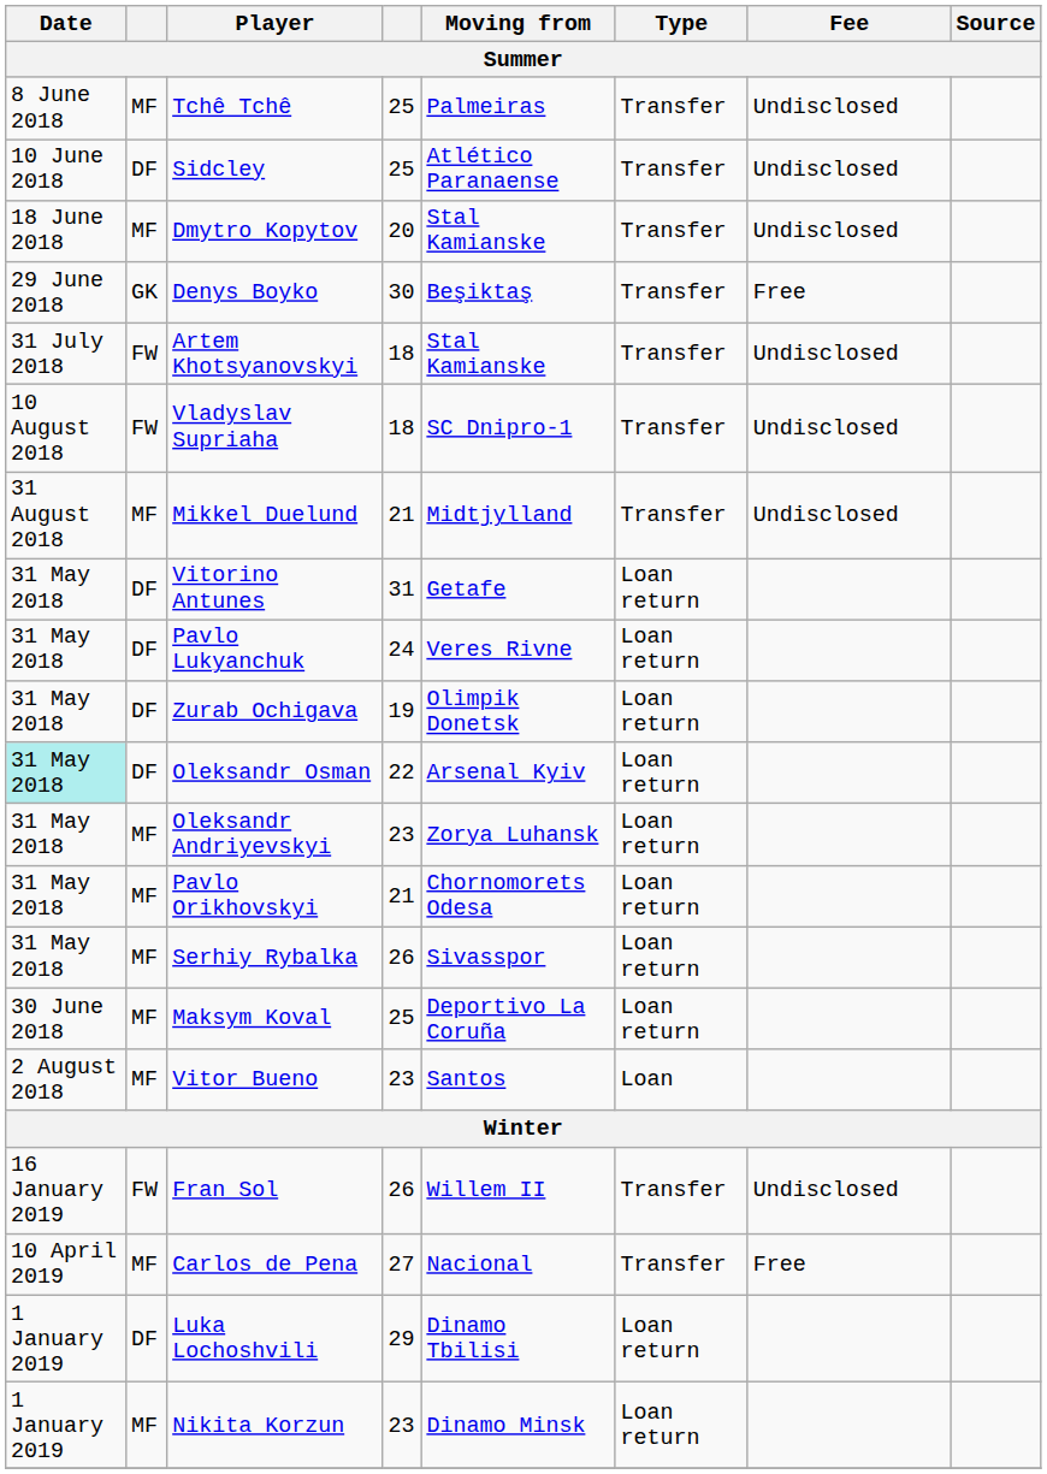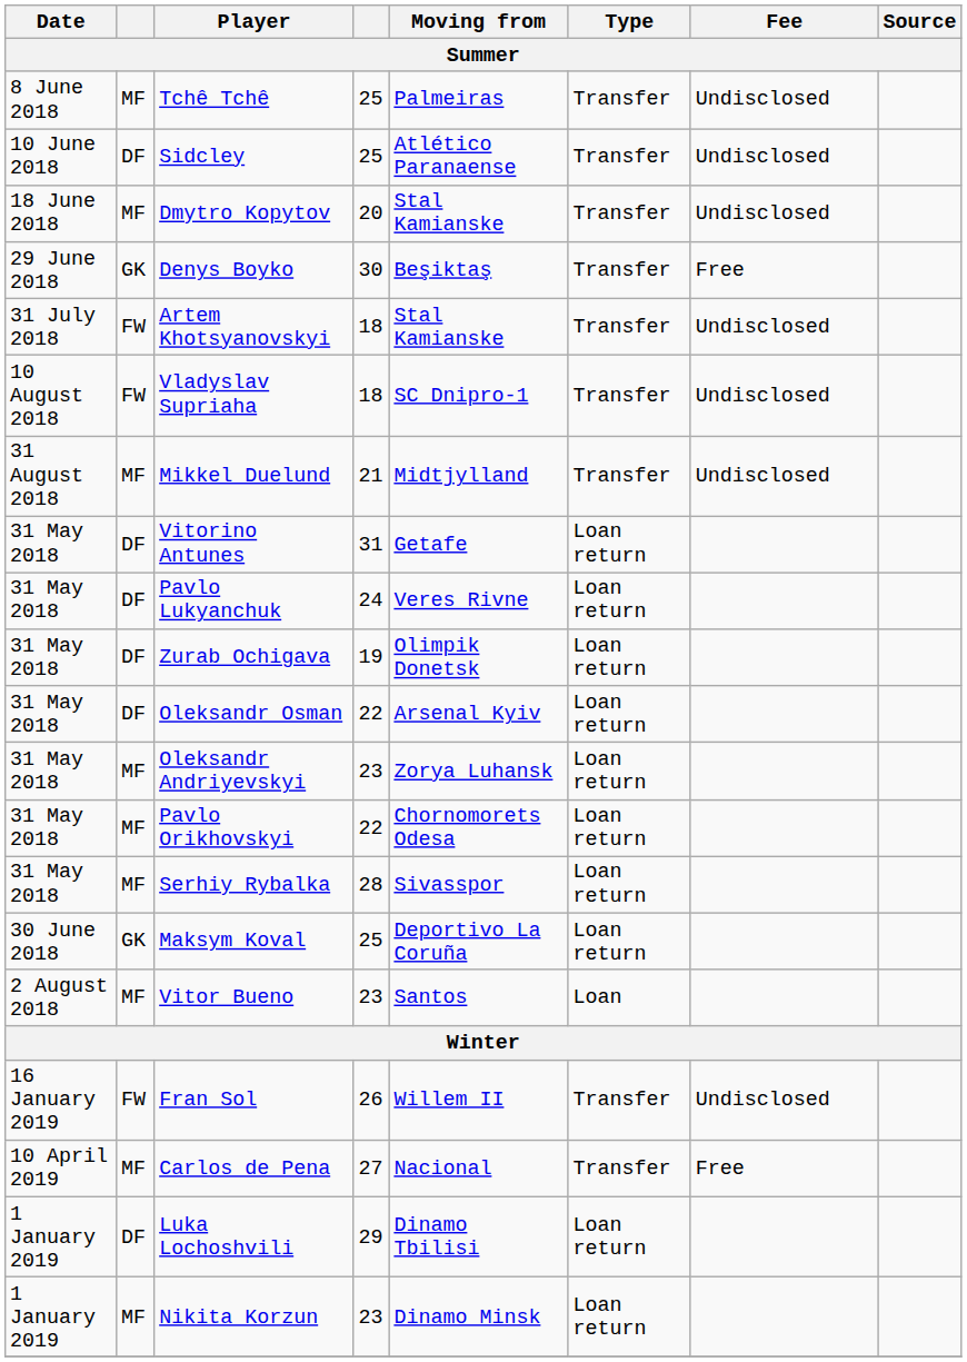 <table class="wikitable sortable">
 <tr>
 <th style="width:115px;">Date</th>
 <th style="width:30px;"></th>
 <th style="width:180px;">Player</th>
 <th style="width:20px;"></th>
 <th style="width:180px;">Moving from</th>
 <th style="width:120px;" class="unsortable">Type</th>
 <th style="width:250px;" class="unsortable">Fee</th>
 <th style="width:20px;">Source</th>
 </tr>
 <tr>
 <th colspan=8>Summer</th>
 </tr>
 <tr>
 <td>8 June 2018</td>
 <td>MF</td>
 <td> <a href='#'>Tchê Tchê</a></td>
 <td>25</td>
 <td> <a href='#'>Palmeiras</a></td>
 <td>Transfer</td>
 <td>Undisclosed</td>
 <td></td>
 </tr>
 <tr>
 <td>10 June 2018</td>
 <td>DF</td>
 <td> <a href='#'>Sidcley</a></td>
 <td>25</td>
 <td> <a href='#'>Atlético Paranaense</a></td>
 <td>Transfer</td>
 <td>Undisclosed</td>
 <td></td>
 </tr>
 <tr>
 <td>18 June 2018</td>
 <td>MF</td>
 <td> <a href='#'>Dmytro Kopytov</a></td>
 <td>20</td>
 <td> <a href='#'>Stal Kamianske</a></td>
 <td>Transfer</td>
 <td>Undisclosed</td>
 <td></td>
 </tr>
 <tr>
 <td>29 June 2018</td>
 <td>GK</td>
 <td> <a href='#'>Denys Boyko</a></td>
 <td>30</td>
 <td> <a href='#'>Beşiktaş</a></td>
 <td>Transfer</td>
 <td>Free</td>
 <td></td>
 </tr>
 <tr>
 <td>31 July 2018</td>
 <td>FW</td>
 <td> <a href='#'>Artem Khotsyanovskyi</a></td>
 <td>18</td>
 <td> <a href='#'>Stal Kamianske</a></td>
 <td>Transfer</td>
 <td>Undisclosed</td>
 <td></td>
 </tr>
 <tr>
 <td>10 August 2018</td>
 <td>FW</td>
 <td> <a href='#'>Vladyslav Supriaha</a></td>
 <td>18</td>
 <td> <a href='#'>SC Dnipro-1</a></td>
 <td>Transfer</td>
 <td>Undisclosed</td>
 <td></td>
 </tr>
 <tr>
 <td>31 August 2018</td>
 <td>MF</td>
 <td> <a href='#'>Mikkel Duelund</a></td>
 <td>21</td>
 <td> <a href='#'>Midtjylland</a></td>
 <td>Transfer</td>
 <td>Undisclosed</td>
 <td></td>
 </tr>
 <tr>
 <td>31 May 2018</td>
 <td>DF</td>
 <td> <a href='#'>Vitorino Antunes</a></td>
 <td>31</td>
 <td> <a href='#'>Getafe</a></td>
 <td>Loan return</td>
 <td></td>
 <td></td>
 </tr>
 <tr>
 <td>31 May 2018</td>
 <td>DF</td>
 <td> <a href='#'>Pavlo Lukyanchuk</a></td>
 <td>24</td>
 <td> <a href='#'>Veres Rivne</a></td>
 <td>Loan return</td>
 <td></td>
 <td></td>
 </tr>
 <tr>
 <td>31 May 2018</td>
 <td>DF</td>
 <td> <a href='#'>Zurab Ochigava</a></td>
 <td>19</td>
 <td> <a href='#'>Olimpik Donetsk</a></td>
 <td>Loan return</td>
 <td></td>
 <td></td>
 </tr>
 <tr>
-<td style="background: paleturquoise;">31 May 2018</td>
+<td>31 May 2018</td>
 <td>DF</td>
 <td> <a href='#'>Oleksandr Osman</a></td>
 <td>22</td>
 <td> <a href='#'>Arsenal Kyiv</a></td>
 <td>Loan return</td>
 <td></td>
 <td></td>
 </tr>
 <tr>
 <td>31 May 2018</td>
 <td>MF</td>
 <td> <a href='#'>Oleksandr Andriyevskyi</a></td>
 <td>23</td>
 <td> <a href='#'>Zorya Luhansk</a></td>
 <td>Loan return</td>
 <td></td>
 <td></td>
 </tr>
 <tr>
 <td>31 May 2018</td>
 <td>MF</td>
 <td> <a href='#'>Pavlo Orikhovskyi</a></td>
-<td>21</td>
+<td>22</td>
 <td> <a href='#'>Chornomorets Odesa</a></td>
 <td>Loan return</td>
 <td></td>
 <td></td>
 </tr>
 <tr>
 <td>31 May 2018</td>
 <td>MF</td>
 <td> <a href='#'>Serhiy Rybalka</a></td>
-<td>26</td>
+<td>28</td>
 <td> <a href='#'>Sivasspor</a></td>
 <td>Loan return</td>
 <td></td>
 <td></td>
 </tr>
 <tr>
 <td>30 June 2018</td>
-<td>MF</td>
+<td>GK</td>
 <td> <a href='#'>Maksym Koval</a></td>
 <td>25</td>
 <td> <a href='#'>Deportivo La Coruña</a></td>
 <td>Loan return</td>
 <td></td>
 <td></td>
 </tr>
 <tr>
 <td>2 August 2018</td>
 <td>MF</td>
 <td> <a href='#'>Vitor Bueno</a></td>
 <td>23</td>
 <td> <a href='#'>Santos</a></td>
 <td>Loan</td>
 <td></td>
 <td></td>
 </tr>
 <tr>
 <th colspan=8>Winter</th>
 </tr>
 <tr>
 <td>16 January 2019</td>
 <td>FW</td>
 <td> <a href='#'>Fran Sol</a></td>
 <td>26</td>
 <td> <a href='#'>Willem II</a></td>
 <td>Transfer</td>
 <td>Undisclosed</td>
 <td></td>
 </tr>
 <tr>
 <td>10 April 2019</td>
 <td>MF</td>
 <td> <a href='#'>Carlos de Pena</a></td>
 <td>27</td>
 <td> <a href='#'>Nacional</a></td>
 <td>Transfer</td>
 <td>Free</td>
 <td></td>
 </tr>
 <tr>
 <td>1 January 2019</td>
 <td>DF</td>
 <td> <a href='#'>Luka Lochoshvili</a></td>
 <td>29</td>
 <td> <a href='#'>Dinamo Tbilisi</a></td>
 <td>Loan return</td>
 <td></td>
 <td></td>
 </tr>
 <tr>
 <td>1 January 2019</td>
 <td>MF</td>
 <td> <a href='#'>Nikita Korzun</a></td>
 <td>23</td>
 <td> <a href='#'>Dinamo Minsk</a></td>
 <td>Loan return</td>
 <td></td>
 <td></td>
 </tr>
 <tr>
 </tr>
 </table>
